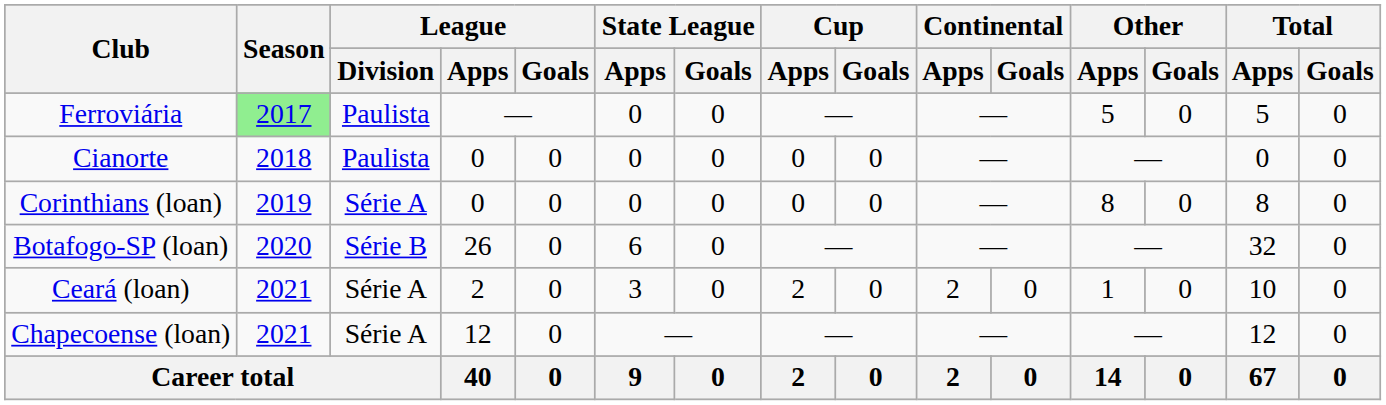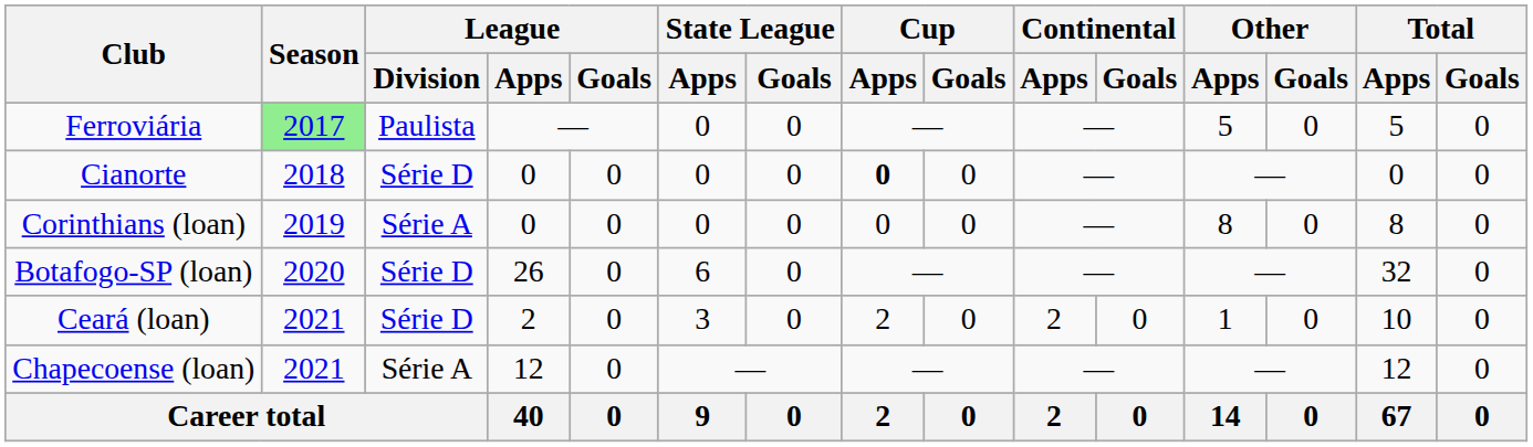 <table class="wikitable" style="text-align: center;">
 <tr>
 <th rowspan="2">Club</th>
 <th rowspan="2">Season</th>
 <th colspan="3">League</th>
 <th colspan="2">State League</th>
 <th colspan="2">Cup</th>
 <th colspan="2">Continental</th>
 <th colspan="2">Other</th>
 <th colspan="2">Total</th>
 </tr>
 <tr>
 <th>Division</th>
 <th>Apps</th>
 <th>Goals</th>
 <th>Apps</th>
 <th>Goals</th>
 <th>Apps</th>
 <th>Goals</th>
 <th>Apps</th>
 <th>Goals</th>
 <th>Apps</th>
 <th>Goals</th>
 <th>Apps</th>
 <th>Goals</th>
 </tr>
 <tr>
 <td valign="center"><a href='#'>Ferroviária</a></td>
 <td style="background: lightgreen;"><a href='#'>2017</a></td>
 <td><a href='#'>Paulista</a></td>
 <td colspan="2">—</td>
 <td>0</td>
 <td>0</td>
 <td colspan="2">—</td>
 <td colspan="2">—</td>
 <td>5</td>
 <td>0</td>
 <td>5</td>
 <td>0</td>
 </tr>
 <tr>
 <td valign="center"><a href='#'>Cianorte</a></td>
 <td><a href='#'>2018</a></td>
-<td><a href='#'>Paulista</a></td>
+<td><a href='#'>Série D</a></td>
 <td>0</td>
 <td>0</td>
 <td>0</td>
 <td>0</td>
-<td>0</td>
+<td><strong>0</strong></td>
 <td>0</td>
 <td colspan="2">—</td>
 <td colspan="2">—</td>
 <td>0</td>
 <td>0</td>
 </tr>
 <tr>
 <td valign="center"><a href='#'>Corinthians</a> (loan)</td>
 <td><a href='#'>2019</a></td>
 <td><a href='#'>Série A</a></td>
 <td>0</td>
 <td>0</td>
 <td>0</td>
 <td>0</td>
 <td>0</td>
 <td>0</td>
 <td colspan="2">—</td>
 <td>8</td>
 <td>0</td>
 <td>8</td>
 <td>0</td>
 </tr>
 <tr>
 <td valign="center"><a href='#'>Botafogo-SP</a> (loan)</td>
 <td><a href='#'>2020</a></td>
-<td><a href='#'>Série B</a></td>
+<td><a href='#'>Série D</a></td>
 <td>26</td>
 <td>0</td>
 <td>6</td>
 <td>0</td>
 <td colspan="2">—</td>
 <td colspan="2">—</td>
 <td colspan="2">—</td>
 <td>32</td>
 <td>0</td>
 </tr>
 <tr>
 <td valign="center"><a href='#'>Ceará</a> (loan)</td>
 <td><a href='#'>2021</a></td>
-<td>Série A</td>
+<td><a href='#'>Série D</a></td>
 <td>2</td>
 <td>0</td>
 <td>3</td>
 <td>0</td>
 <td>2</td>
 <td>0</td>
 <td>2</td>
 <td>0</td>
 <td>1</td>
 <td>0</td>
 <td>10</td>
 <td>0</td>
 </tr>
 <tr>
 <td valign="center"><a href='#'>Chapecoense</a> (loan)</td>
 <td><a href='#'>2021</a></td>
 <td>Série A</td>
 <td>12</td>
 <td>0</td>
 <td colspan="2">—</td>
 <td colspan="2">—</td>
 <td colspan="2">—</td>
 <td colspan="2">—</td>
 <td>12</td>
 <td>0</td>
 </tr>
 <tr>
 <th colspan="3"><strong>Career total</strong></th>
 <th>40</th>
 <th>0</th>
 <th>9</th>
 <th>0</th>
 <th>2</th>
 <th>0</th>
 <th>2</th>
 <th>0</th>
 <th>14</th>
 <th>0</th>
 <th>67</th>
 <th>0</th>
 </tr>
 </table>
